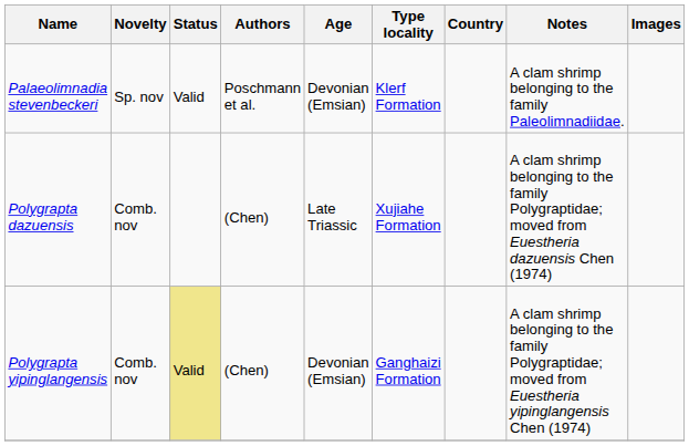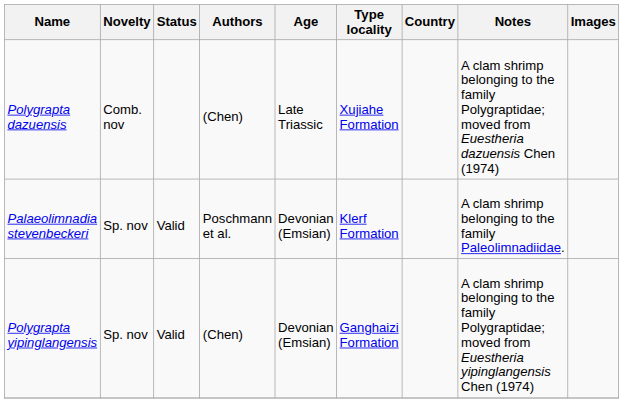 <table class="wikitable sortable" align="center" width="100%">
 <tr>
 <th>Name</th>
 <th>Novelty</th>
 <th>Status</th>
 <th>Authors</th>
 <th>Age</th>
 <th>Type locality</th>
 <th>Country</th>
 <th>Notes</th>
 <th>Images</th>
 </tr>
 <tr>
+<td><br><em><a href='#'>Polygrapta dazuensis</a></em></td>
+<td><br>Comb. nov</td>
+<td></td>
+<td><br>(Chen)</td>
+<td><br>Late Triassic</td>
+<td><br><a href='#'>Xujiahe Formation</a></td>
+<td><br></td>
+<td><br>A clam shrimp belonging to the family Polygraptidae; moved from <em>Euestheria dazuensis</em> Chen (1974)</td>
+<td></td>
+</tr>
+<tr>
 <td><br><em><a href='#'>Palaeolimnadia stevenbeckeri</a></em></td>
 <td><br>Sp. nov</td>
 <td><br>Valid</td>
 <td><br>Poschmann et al.</td>
 <td><br>Devonian (Emsian)</td>
 <td><br><a href='#'>Klerf Formation</a></td>
 <td><br></td>
 <td><br>A clam shrimp belonging to the family <a href='#'>Paleolimnadiidae</a>.</td>
 <td></td>
 </tr>
 <tr>
-<td><br><em><a href='#'>Polygrapta dazuensis</a></em></td>
-<td><br>Comb. nov</td>
-<td></td>
-<td><br>(Chen)</td>
-<td><br>Late Triassic</td>
-<td><br><a href='#'>Xujiahe Formation</a></td>
-<td><br></td>
-<td><br>A clam shrimp belonging to the family Polygraptidae; moved from <em>Euestheria dazuensis</em> Chen (1974)</td>
-<td></td>
-</tr>
-<tr>
 <td><br><em><a href='#'>Polygrapta yipinglangensis</a></em></td>
-<td><br>Comb. nov</td>
-<td style="background: khaki;"><br>Valid</td>
+<td><br>Sp. nov</td>
+<td><br>Valid</td>
 <td><br>(Chen)</td>
 <td><br>Devonian (Emsian)</td>
 <td><br><a href='#'>Ganghaizi Formation</a></td>
 <td><br></td>
 <td><br>A clam shrimp belonging to the family Polygraptidae; moved from <em>Euestheria yipinglangensis</em> Chen (1974)</td>
 <td></td>
 </tr>
 <tr>
 </tr>
 </table>
